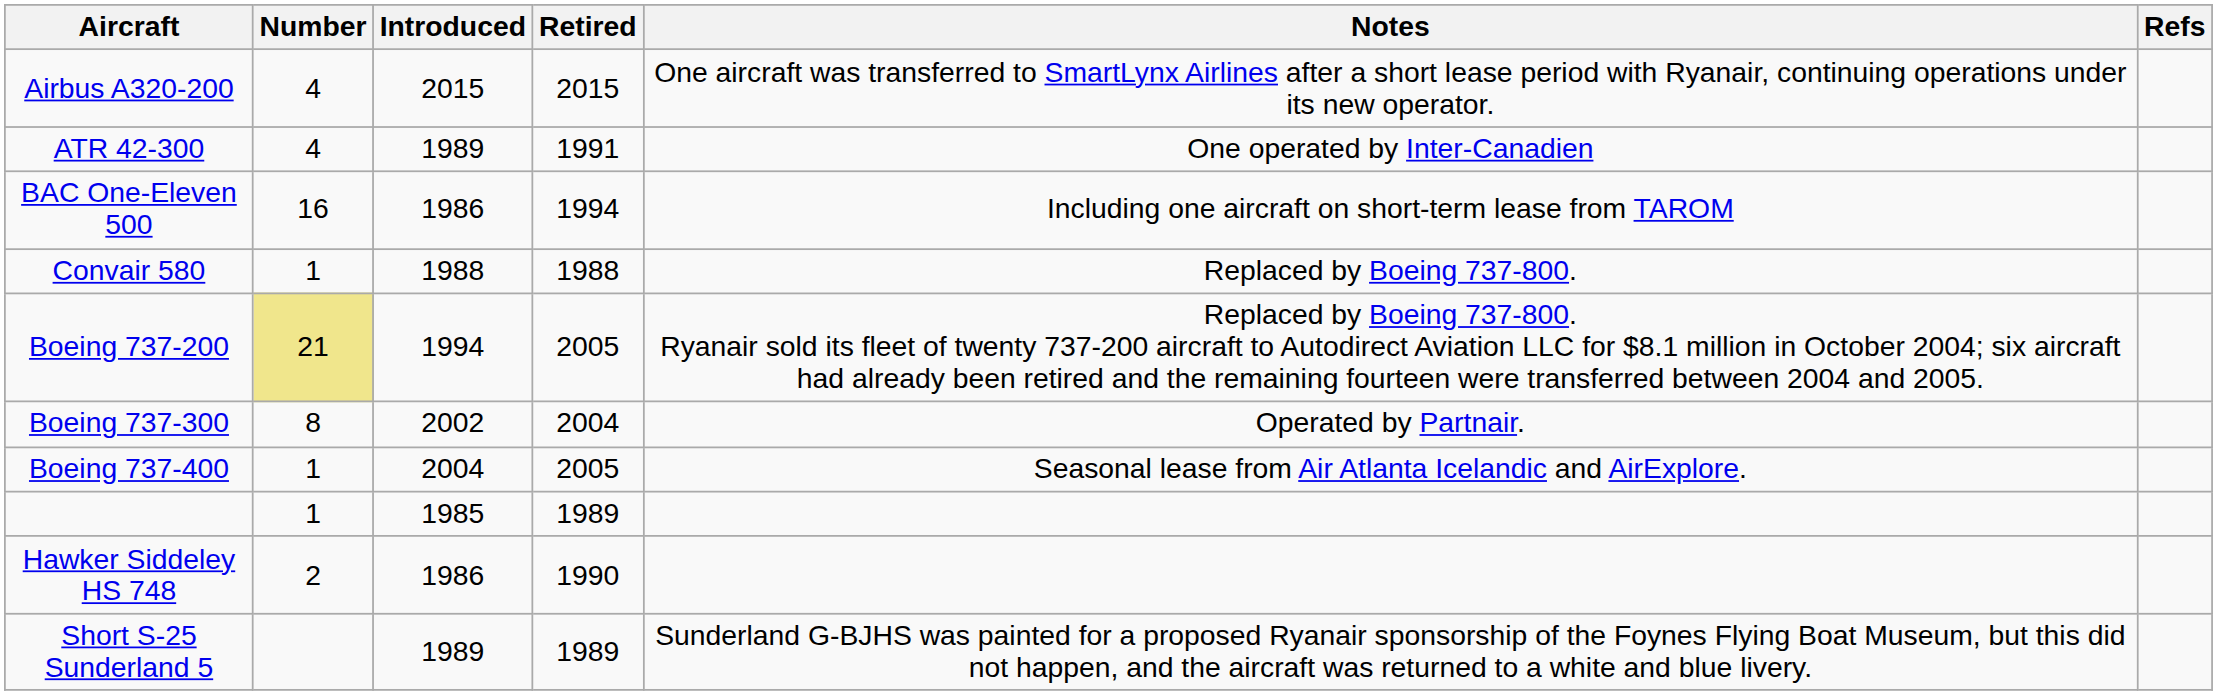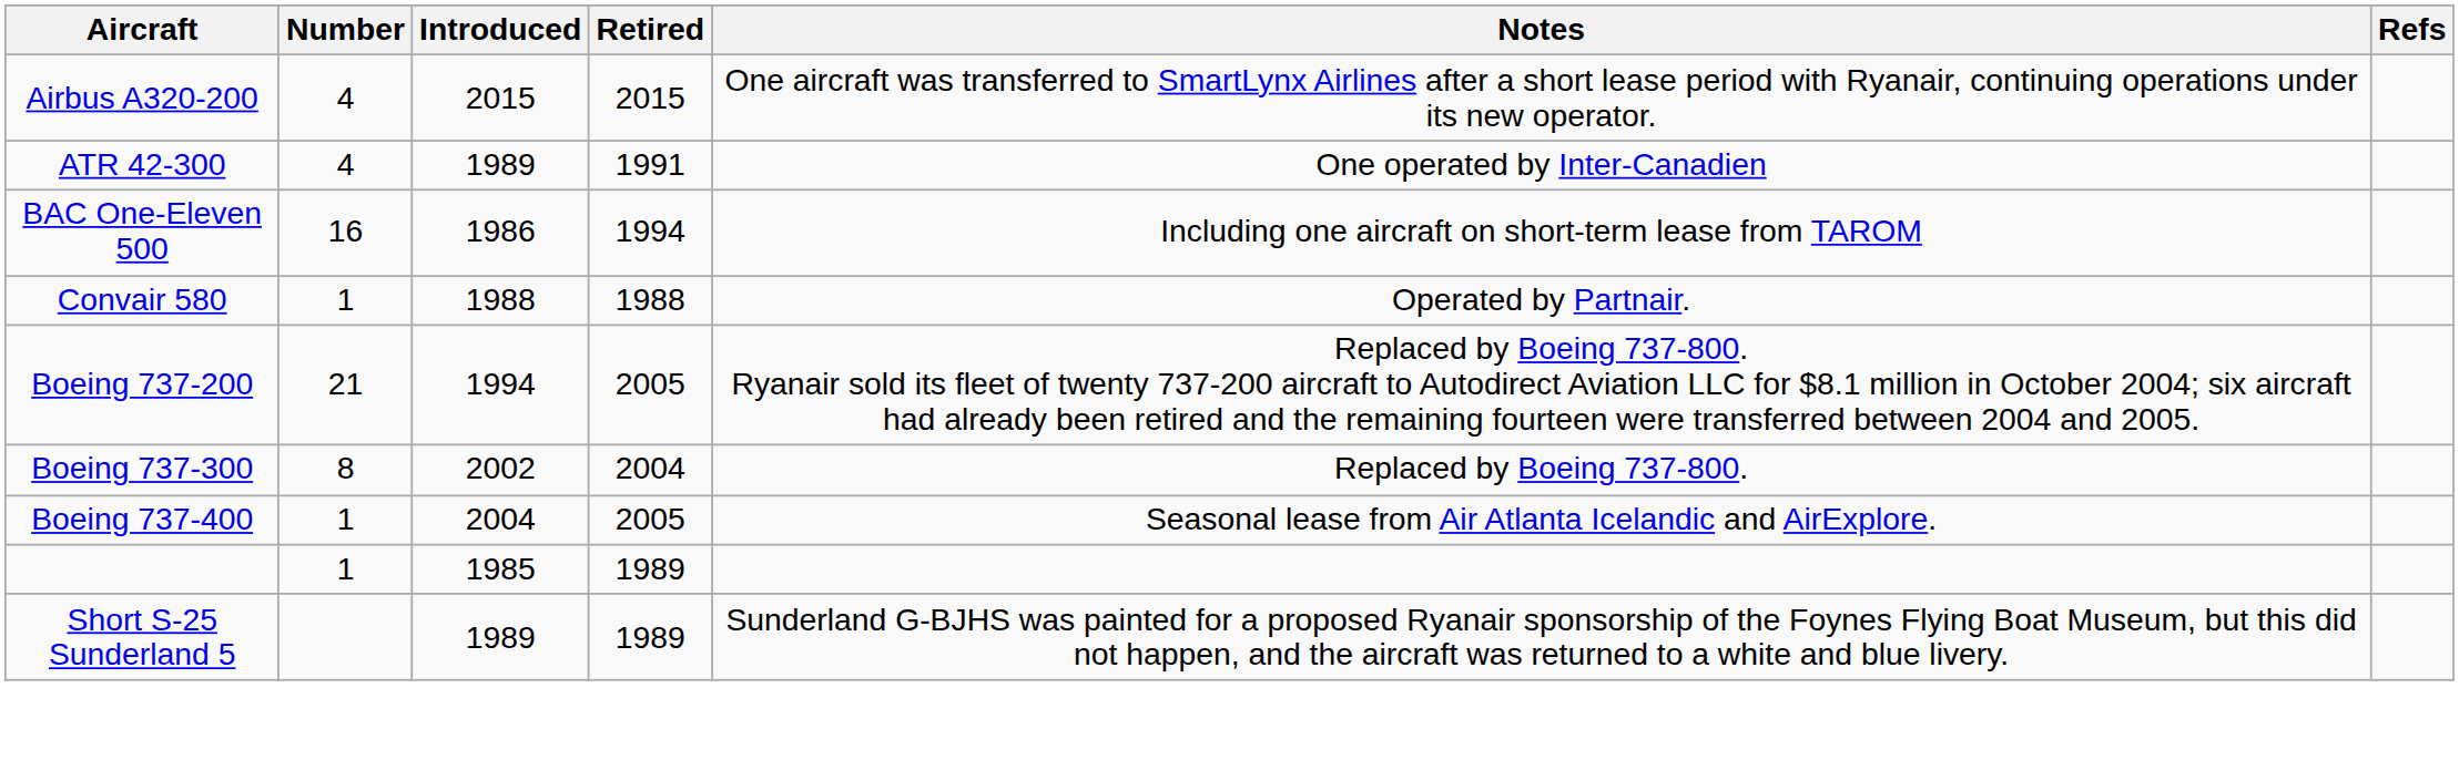 <table class="wikitable" style="text-align:center;">
 <tr>
 <th>Aircraft</th>
 <th>Number</th>
 <th>Introduced</th>
 <th>Retired</th>
 <th>Notes</th>
 <th>Refs</th>
 </tr>
 <tr>
 <td><a href='#'>Airbus A320-200</a></td>
 <td>4</td>
 <td>2015</td>
 <td>2015</td>
 <td>One aircraft was transferred to <a href='#'>SmartLynx Airlines</a> after a short lease period with Ryanair, continuing operations under its new operator.</td>
 <td></td>
 </tr>
 <tr>
 <td><a href='#'>ATR 42-300</a></td>
 <td>4</td>
 <td>1989</td>
 <td>1991</td>
 <td>One operated by <a href='#'>Inter-Canadien</a></td>
 <td></td>
 </tr>
 <tr>
 <td><a href='#'>BAC One-Eleven 500</a></td>
 <td>16</td>
 <td>1986</td>
 <td>1994</td>
 <td>Including one aircraft on short-term lease from <a href='#'>TAROM</a></td>
 <td></td>
 </tr>
 <tr>
 <td><a href='#'>Convair 580</a></td>
 <td>1</td>
 <td>1988</td>
 <td>1988</td>
-<td>Replaced by <a href='#'>Boeing 737-800</a>.</td>
+<td>Operated by <a href='#'>Partnair</a>.</td>
 <td></td>
 </tr>
 <tr>
 <td><a href='#'>Boeing 737-200</a></td>
-<td style="background: khaki;">21</td>
+<td>21</td>
 <td>1994</td>
 <td>2005</td>
 <td>Replaced by <a href='#'>Boeing 737-800</a>.<br>Ryanair sold its fleet of twenty 737-200 aircraft to Autodirect Aviation LLC for $8.1 million in October 2004; six aircraft had already been retired and the remaining fourteen were transferred between 2004 and 2005.</td>
 <td></td>
 </tr>
 <tr>
 <td><a href='#'>Boeing 737-300</a></td>
 <td>8</td>
 <td>2002</td>
 <td>2004</td>
-<td>Operated by <a href='#'>Partnair</a>.</td>
+<td>Replaced by <a href='#'>Boeing 737-800</a>.</td>
 <td></td>
 </tr>
 <tr>
 <td><a href='#'>Boeing 737-400</a></td>
 <td>1</td>
 <td>2004</td>
 <td>2005</td>
 <td>Seasonal lease from <a href='#'>Air Atlanta Icelandic</a> and <a href='#'>AirExplore</a>.</td>
 <td></td>
 </tr>
 <tr>
 <td></td>
 <td>1</td>
 <td>1985</td>
 <td>1989</td>
 <td></td>
 <td></td>
 </tr>
 <tr>
-<td><a href='#'>Hawker Siddeley HS 748</a></td>
-<td>2</td>
-<td>1986</td>
-<td>1990</td>
-<td></td>
-<td></td>
-</tr>
-<tr>
 <td><a href='#'>Short S-25 Sunderland 5</a></td>
 <td></td>
 <td>1989</td>
 <td>1989</td>
 <td>Sunderland G-BJHS was painted for a proposed Ryanair sponsorship of the Foynes Flying Boat Museum, but this did not happen, and the aircraft was returned to a white and blue livery.</td>
 <td></td>
 </tr>
 </table>
